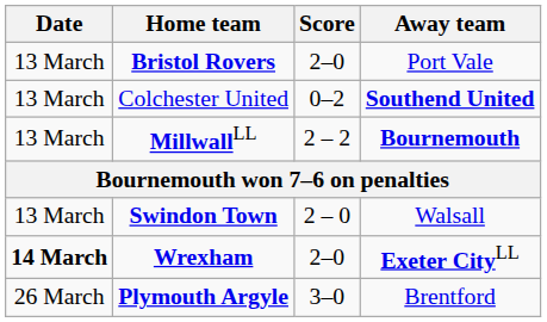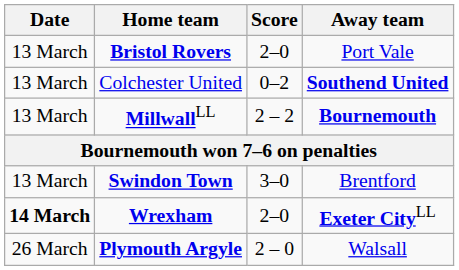 <table class="wikitable" style="text-align: center">
 <tr>
 <th>Date</th>
 <th>Home team</th>
 <th>Score</th>
 <th>Away team</th>
 </tr>
 <tr>
 <td>13 March</td>
 <td><strong><a href='#'>Bristol Rovers</a></strong></td>
 <td>2–0</td>
 <td><a href='#'>Port Vale</a></td>
 </tr>
 <tr>
 <td>13 March</td>
 <td><a href='#'>Colchester United</a></td>
 <td>0–2</td>
 <td><strong><a href='#'>Southend United</a></strong></td>
 </tr>
 <tr>
 <td>13 March</td>
 <td><strong><a href='#'>Millwall</a></strong><sup>LL</sup></td>
 <td>2 – 2</td>
 <td><strong><a href='#'>Bournemouth</a></strong></td>
 </tr>
 <tr>
 <th colspan="5">Bournemouth won 7–6 on penalties</th>
 </tr>
 <tr>
 <td>13 March</td>
 <td><strong><a href='#'>Swindon Town</a></strong></td>
-<td>2 – 0</td>
-<td><a href='#'>Walsall</a></td>
+<td>3–0</td>
+<td><a href='#'>Brentford</a></td>
 </tr>
 <tr>
 <td><strong>14 March</strong></td>
 <td><strong><a href='#'>Wrexham</a></strong></td>
 <td>2–0</td>
 <td><strong><a href='#'>Exeter City</a></strong><sup>LL</sup></td>
 </tr>
 <tr>
 <td>26 March</td>
 <td><strong><a href='#'>Plymouth Argyle</a></strong></td>
-<td>3–0</td>
-<td><a href='#'>Brentford</a></td>
+<td>2 – 0</td>
+<td><a href='#'>Walsall</a></td>
 </tr>
 </table>
